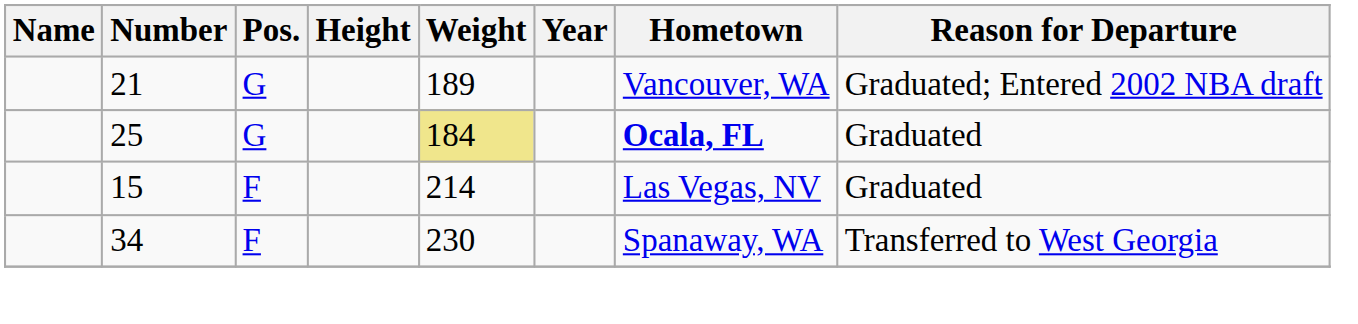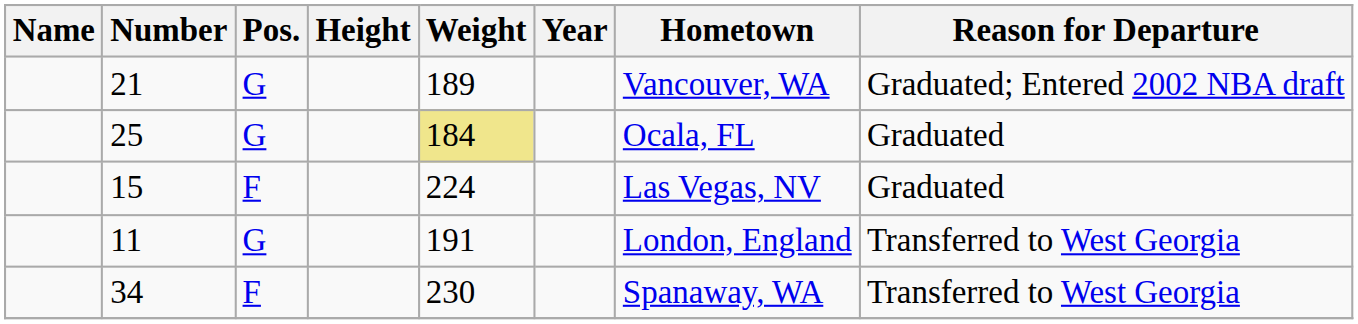 <table class="wikitable sortable" border="1">
 <tr>
 <th>Name</th>
 <th>Number</th>
 <th>Pos.</th>
 <th>Height</th>
 <th>Weight</th>
 <th>Year</th>
 <th>Hometown</th>
 <th class="unsortable">Reason for Departure</th>
 </tr>
 <tr>
 <td></td>
 <td>21</td>
 <td><a href='#'>G</a></td>
 <td></td>
 <td>189</td>
 <td></td>
 <td><a href='#'>Vancouver, WA</a></td>
 <td>Graduated; Entered <a href='#'>2002 NBA draft</a></td>
 </tr>
 <tr>
 <td></td>
 <td>25</td>
 <td><a href='#'>G</a></td>
 <td></td>
 <td style="background: khaki;">184</td>
 <td></td>
-<td><strong><a href='#'>Ocala, FL</a></strong></td>
+<td><a href='#'>Ocala, FL</a></td>
 <td>Graduated</td>
 </tr>
 <tr>
 <td></td>
 <td>15</td>
 <td><a href='#'>F</a></td>
 <td></td>
-<td>214</td>
+<td>224</td>
 <td></td>
 <td><a href='#'>Las Vegas, NV</a></td>
 <td>Graduated</td>
+</tr>
+<tr>
+<td></td>
+<td>11</td>
+<td><a href='#'>G</a></td>
+<td></td>
+<td>191</td>
+<td></td>
+<td><a href='#'>London, England</a></td>
+<td>Transferred to <a href='#'>West Georgia</a></td>
 </tr>
 <tr>
 <td></td>
 <td>34</td>
 <td><a href='#'>F</a></td>
 <td></td>
 <td>230</td>
 <td></td>
 <td><a href='#'>Spanaway, WA</a></td>
 <td>Transferred to <a href='#'>West Georgia</a></td>
 </tr>
 <tr>
 </tr>
 </table>
